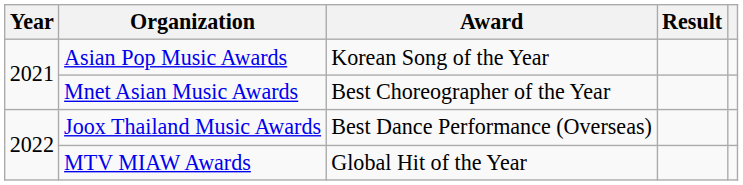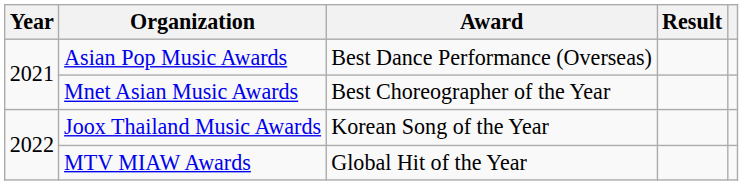 <table class="wikitable plainrowheaders">
 <tr align=center>
 <th scope="col">Year</th>
 <th scope="col">Organization</th>
 <th scope="col">Award</th>
 <th scope="col">Result</th>
 <th scope="col"></th>
 </tr>
 <tr>
 <td align="center" rowspan="2">2021</td>
 <td><a href='#'>Asian Pop Music Awards</a></td>
-<td>Korean Song of the Year</td>
+<td>Best Dance Performance (Overseas)</td>
 <td></td>
 <td style="text-align:center"></td>
 </tr>
 <tr>
 <td><a href='#'>Mnet Asian Music Awards</a></td>
 <td>Best Choreographer of the Year</td>
 <td></td>
 <td style="text-align:center"></td>
 </tr>
 <tr>
 <td align="center" rowspan="2">2022</td>
 <td><a href='#'>Joox Thailand Music Awards</a></td>
-<td>Best Dance Performance (Overseas)</td>
+<td>Korean Song of the Year</td>
 <td></td>
 <td style="text-align:center"></td>
 </tr>
 <tr>
 <td><a href='#'>MTV MIAW Awards</a></td>
 <td>Global Hit of the Year</td>
 <td></td>
 <td style="text-align:center"></td>
 </tr>
 </table>
